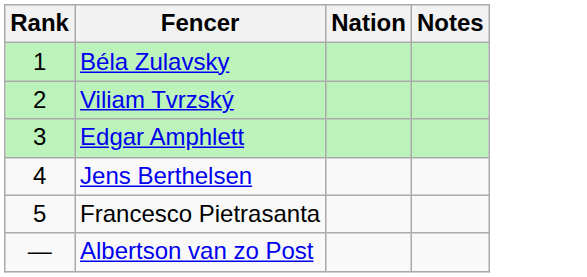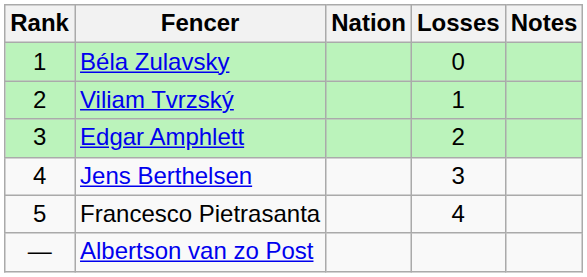 <table class="wikitable sortable" style="text-align:center">
 <tr>
 <th>Rank</th>
 <th>Fencer</th>
 <th>Nation</th>
+<th>Losses</th>
 <th>Notes</th>
 </tr>
 <tr bgcolor=bbf3bb>
 <td>1</td>
 <td align=left><a href='#'>Béla Zulavsky</a></td>
 <td align=left></td>
+<td>0</td>
 <td></td>
 </tr>
 <tr bgcolor=bbf3bb>
 <td>2</td>
 <td align=left><a href='#'>Viliam Tvrzský</a></td>
 <td align=left></td>
+<td>1</td>
 <td></td>
 </tr>
 <tr bgcolor=bbf3bb>
 <td>3</td>
 <td align=left><a href='#'>Edgar Amphlett</a></td>
 <td align=left></td>
+<td>2</td>
 <td></td>
 </tr>
 <tr>
 <td>4</td>
 <td align=left><a href='#'>Jens Berthelsen</a></td>
 <td align=left></td>
+<td>3</td>
 <td></td>
 </tr>
 <tr>
 <td>5</td>
 <td align=left>Francesco Pietrasanta</td>
 <td align=left></td>
+<td>4</td>
 <td></td>
 </tr>
 <tr>
 <td data-sort-value=6>—</td>
 <td align=left><a href='#'>Albertson van zo Post</a></td>
 <td align=left></td>
+<td data-sort-value=9></td>
 <td></td>
 </tr>
 </table>
